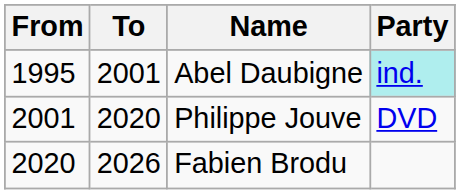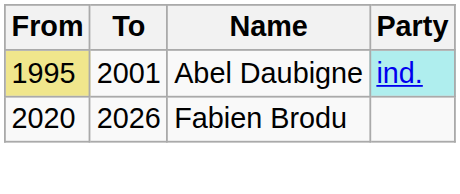 <table class="wikitable">
 <tr>
 <th>From</th>
 <th>To</th>
 <th>Name</th>
 <th>Party</th>
 </tr>
 <tr>
-<td>1995</td>
+<td style="background: khaki;">1995</td>
 <td>2001</td>
 <td>Abel Daubigne</td>
 <td style="background: paleturquoise;"><a href='#'>ind.</a></td>
-</tr>
-<tr>
-<td>2001</td>
-<td>2020</td>
-<td>Philippe Jouve</td>
-<td><a href='#'>DVD</a></td>
 </tr>
 <tr>
 <td>2020</td>
 <td>2026</td>
 <td>Fabien Brodu</td>
 <td></td>
 </tr>
 </table>
